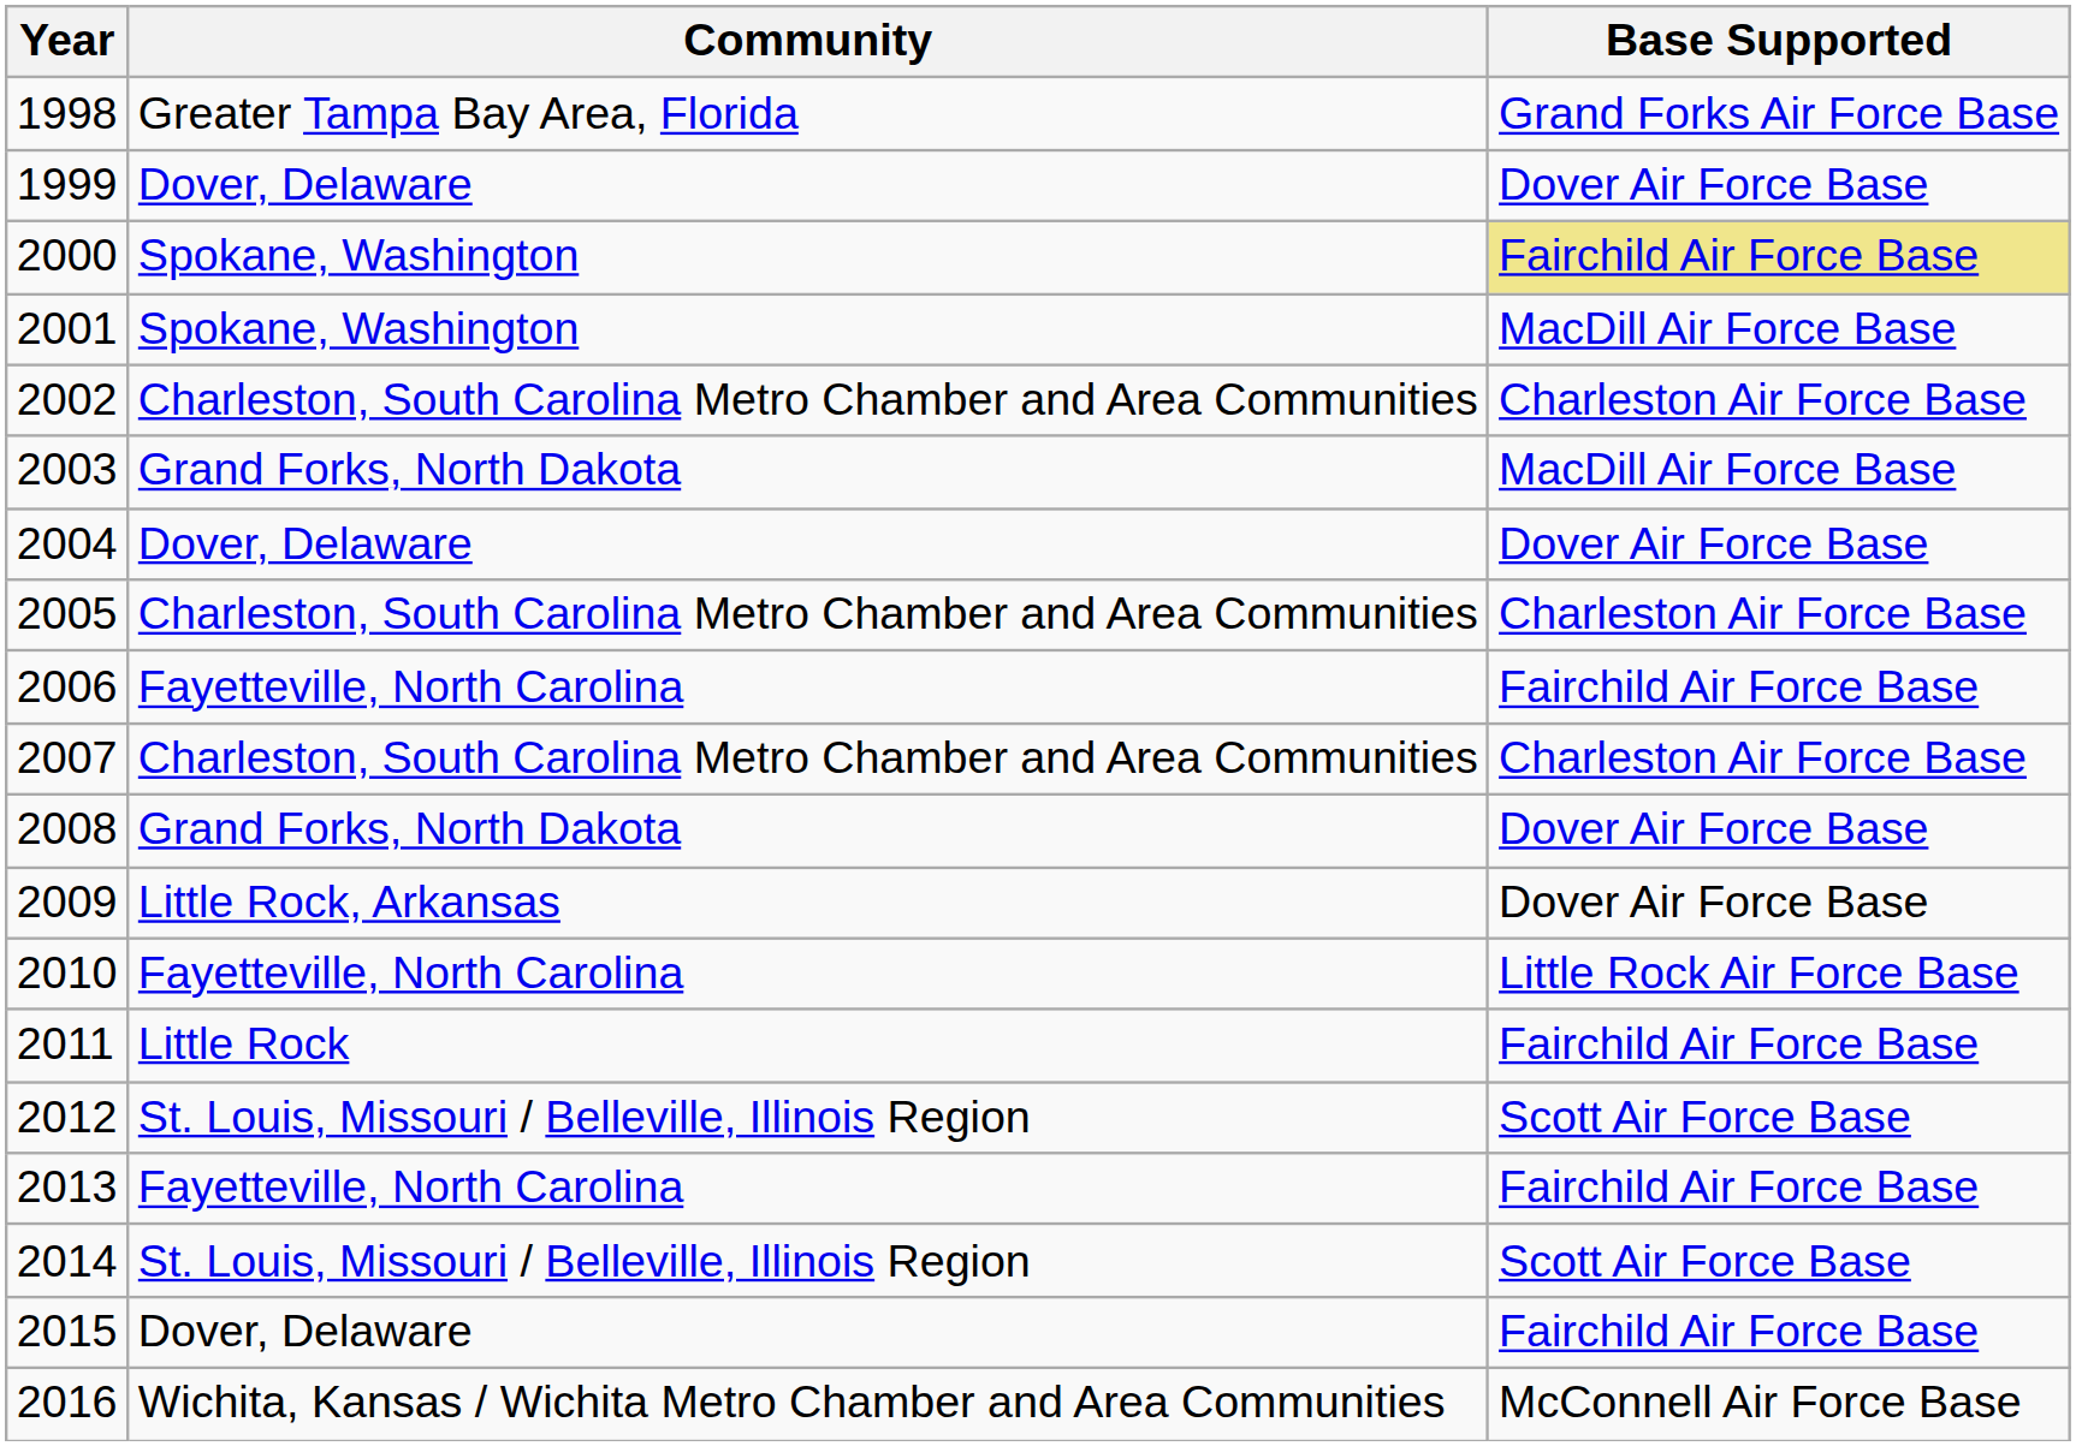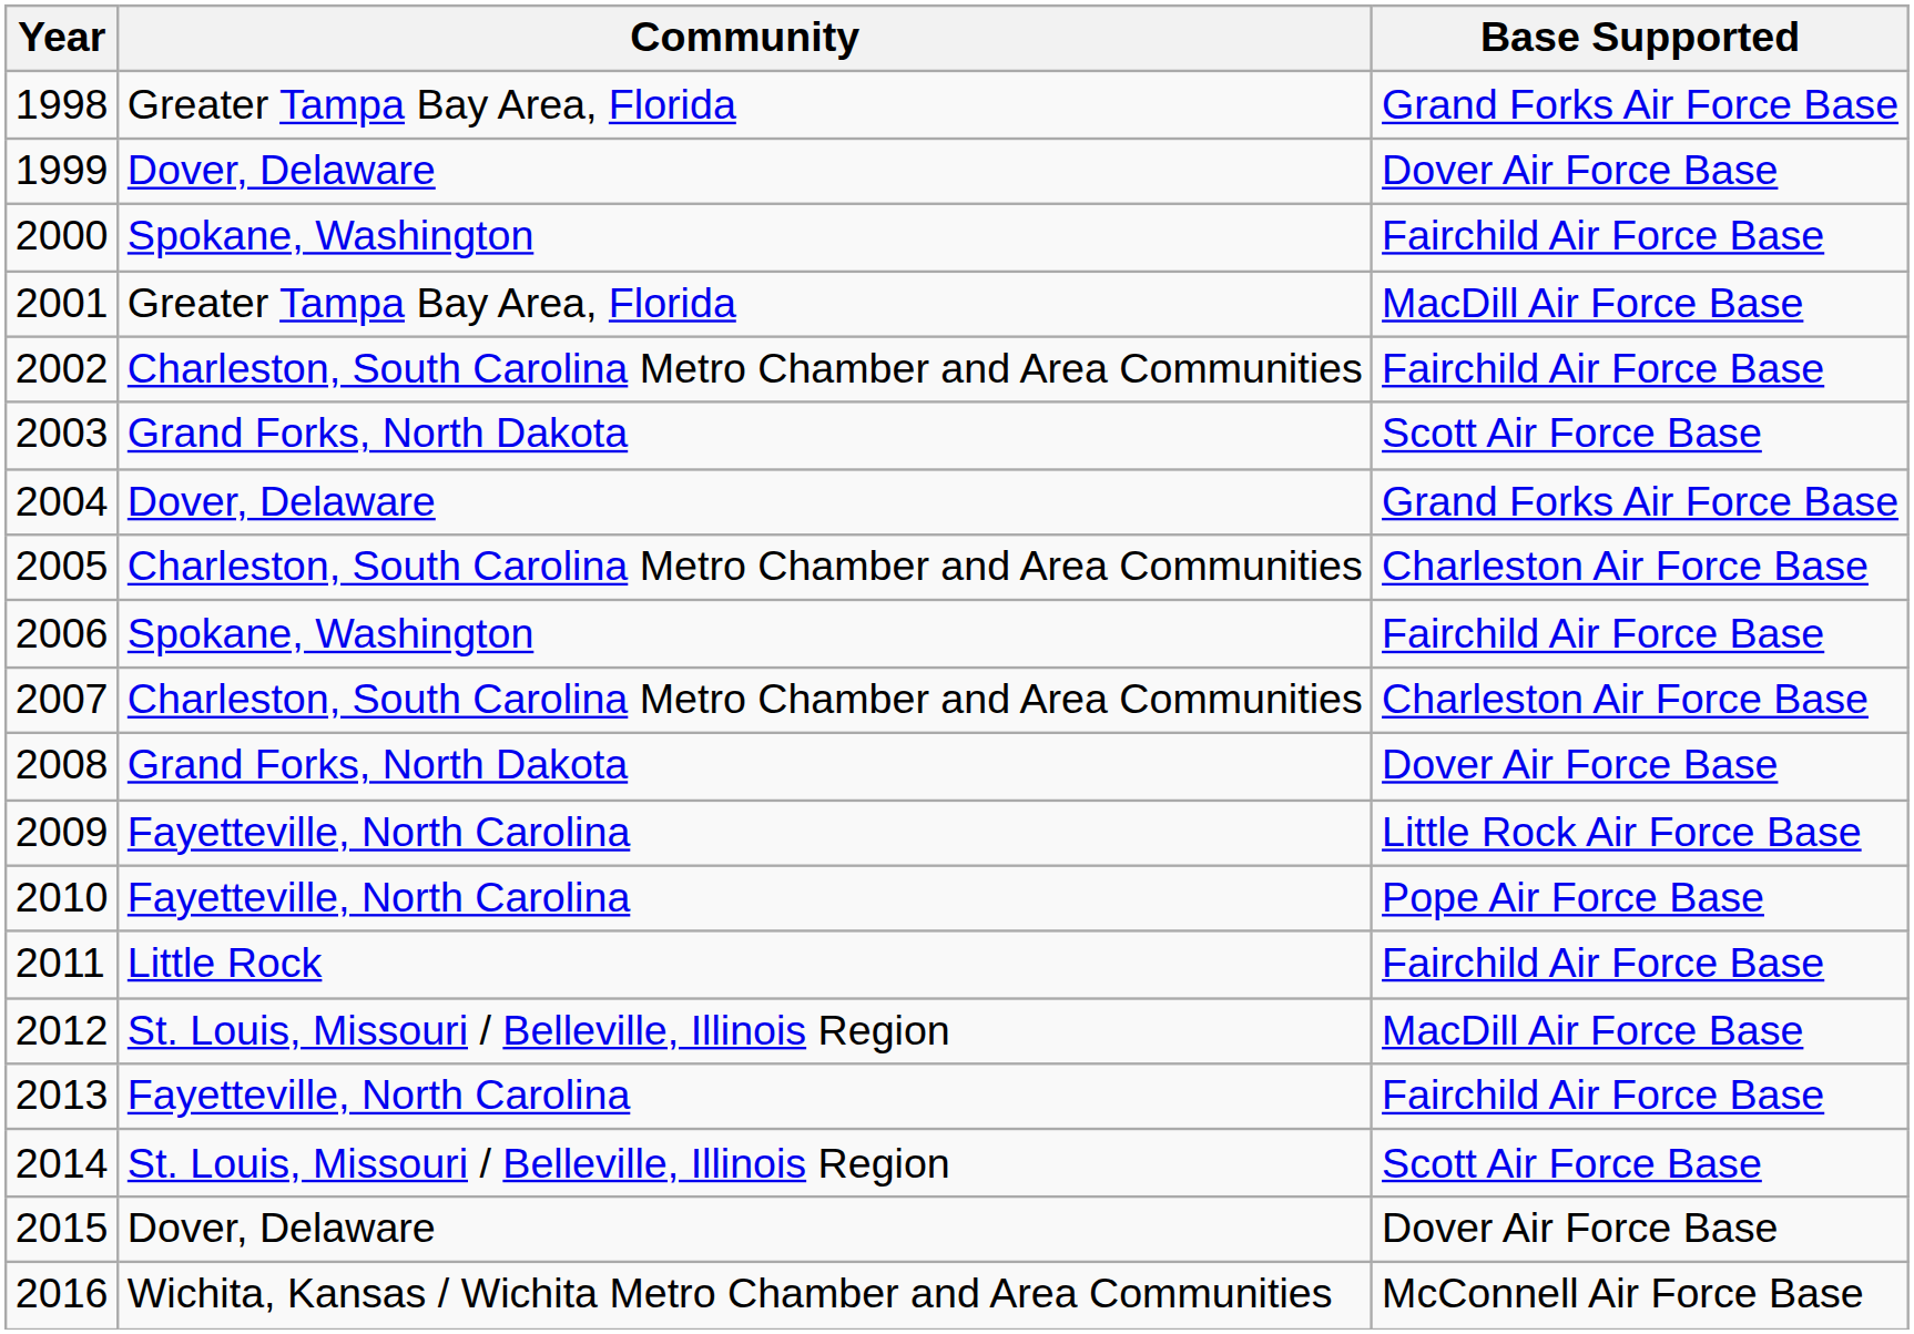 <table class="wikitable">
 <tr>
 <th>Year</th>
 <th>Community</th>
 <th>Base Supported</th>
 </tr>
 <tr>
 <td>1998</td>
 <td>Greater <a href='#'>Tampa</a> Bay Area, <a href='#'>Florida</a></td>
 <td><a href='#'>Grand Forks Air Force Base</a></td>
 </tr>
 <tr>
 <td>1999</td>
 <td><a href='#'>Dover, Delaware</a></td>
 <td><a href='#'>Dover Air Force Base</a></td>
 </tr>
 <tr>
 <td>2000</td>
 <td><a href='#'>Spokane, Washington</a></td>
-<td style="background: khaki;"><a href='#'>Fairchild Air Force Base</a></td>
+<td><a href='#'>Fairchild Air Force Base</a></td>
 </tr>
 <tr>
 <td>2001</td>
-<td><a href='#'>Spokane, Washington</a></td>
+<td>Greater <a href='#'>Tampa</a> Bay Area, <a href='#'>Florida</a></td>
 <td><a href='#'>MacDill Air Force Base</a></td>
 </tr>
 <tr>
 <td>2002</td>
 <td><a href='#'>Charleston, South Carolina</a> Metro Chamber and Area Communities</td>
-<td><a href='#'>Charleston Air Force Base</a></td>
+<td><a href='#'>Fairchild Air Force Base</a></td>
 </tr>
 <tr>
 <td>2003</td>
 <td><a href='#'>Grand Forks, North Dakota</a></td>
-<td><a href='#'>MacDill Air Force Base</a></td>
+<td><a href='#'>Scott Air Force Base</a></td>
 </tr>
 <tr>
 <td>2004</td>
 <td><a href='#'>Dover, Delaware</a></td>
-<td><a href='#'>Dover Air Force Base</a></td>
+<td><a href='#'>Grand Forks Air Force Base</a></td>
 </tr>
 <tr>
 <td>2005</td>
 <td><a href='#'>Charleston, South Carolina</a> Metro Chamber and Area Communities</td>
 <td><a href='#'>Charleston Air Force Base</a></td>
 </tr>
 <tr>
 <td>2006</td>
-<td><a href='#'>Fayetteville, North Carolina</a></td>
+<td><a href='#'>Spokane, Washington</a></td>
 <td><a href='#'>Fairchild Air Force Base</a></td>
 </tr>
 <tr>
 <td>2007</td>
 <td><a href='#'>Charleston, South Carolina</a> Metro Chamber and Area Communities</td>
 <td><a href='#'>Charleston Air Force Base</a></td>
 </tr>
 <tr>
 <td>2008</td>
 <td><a href='#'>Grand Forks, North Dakota</a></td>
 <td><a href='#'>Dover Air Force Base</a></td>
 </tr>
 <tr>
 <td>2009</td>
-<td><a href='#'>Little Rock, Arkansas</a></td>
-<td>Dover Air Force Base</td>
+<td><a href='#'>Fayetteville, North Carolina</a></td>
+<td><a href='#'>Little Rock Air Force Base</a></td>
 </tr>
 <tr>
 <td>2010</td>
 <td><a href='#'>Fayetteville, North Carolina</a></td>
-<td><a href='#'>Little Rock Air Force Base</a></td>
+<td><a href='#'>Pope Air Force Base</a></td>
 </tr>
 <tr>
 <td>2011</td>
 <td><a href='#'>Little Rock</a></td>
 <td><a href='#'>Fairchild Air Force Base</a></td>
 </tr>
 <tr>
 <td>2012</td>
 <td><a href='#'>St. Louis, Missouri</a> / <a href='#'>Belleville, Illinois</a> Region</td>
-<td><a href='#'>Scott Air Force Base</a></td>
+<td><a href='#'>MacDill Air Force Base</a></td>
 </tr>
 <tr>
 <td>2013</td>
 <td><a href='#'>Fayetteville, North Carolina</a></td>
 <td><a href='#'>Fairchild Air Force Base</a></td>
 </tr>
 <tr>
 <td>2014</td>
 <td><a href='#'>St. Louis, Missouri</a> / <a href='#'>Belleville, Illinois</a> Region</td>
 <td><a href='#'>Scott Air Force Base</a></td>
 </tr>
 <tr>
 <td>2015</td>
 <td>Dover, Delaware</td>
-<td><a href='#'>Fairchild Air Force Base</a></td>
+<td>Dover Air Force Base</td>
 </tr>
 <tr>
 <td>2016</td>
 <td>Wichita, Kansas / Wichita Metro Chamber and Area Communities</td>
 <td>McConnell Air Force Base</td>
 </tr>
 </table>
